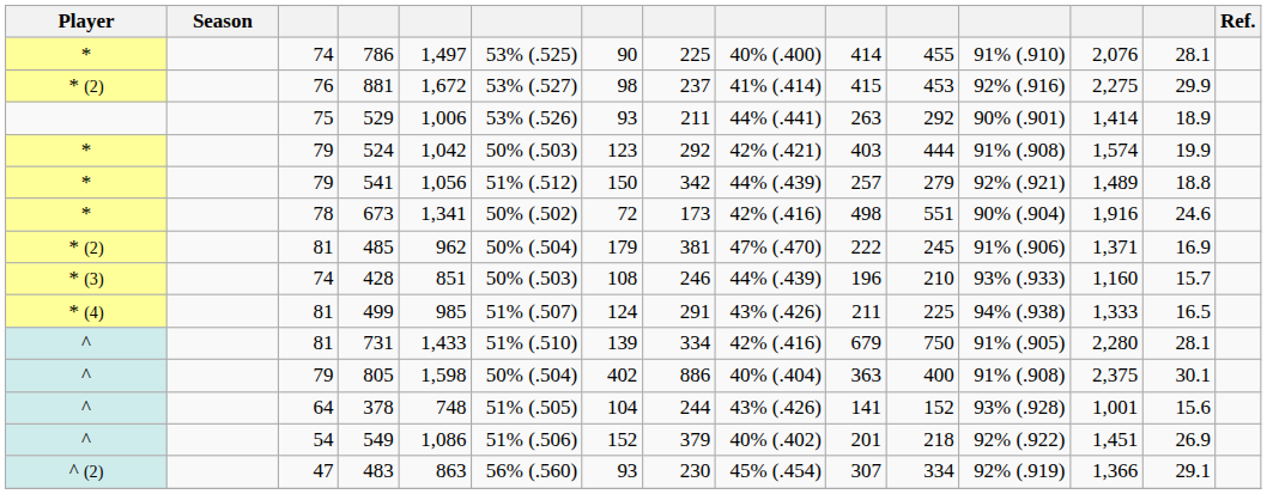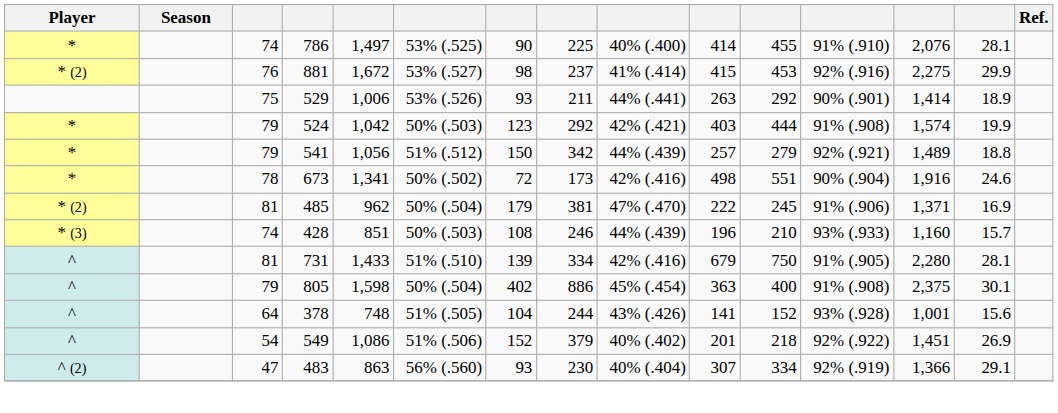 <table class="wikitable sortable" style="text-align:right;">
 <tr>
 <th width="120">Player</th>
 <th width="80">Season</th>
 <th width="40"></th>
 <th width="40"></th>
 <th width="50"></th>
 <th width="80"></th>
 <th width="40"></th>
 <th width="50"></th>
 <th width="80"></th>
 <th width="40"></th>
 <th width="50"></th>
 <th width="80"></th>
 <th width="50"></th>
 <th width="50"></th>
 <th class=unsortable>Ref.</th>
 </tr>
 <tr>
 <td style="text-align:center;" bgcolor=#FFFF99>*</td>
 <td style="text-align:center;"></td>
 <td>74</td>
 <td>786</td>
 <td>1,497</td>
 <td>53% (.525)</td>
 <td>90</td>
 <td>225</td>
 <td>40% (.400)</td>
 <td>414</td>
 <td>455</td>
 <td>91% (.910)</td>
 <td>2,076</td>
 <td>28.1</td>
 <td style="text-align:center;"></td>
 </tr>
 <tr>
 <td style="text-align:center;" bgcolor=#FFFF99>* <small>(2)</small></td>
 <td style="text-align:center;"></td>
 <td>76</td>
 <td>881</td>
 <td>1,672</td>
 <td>53% (.527)</td>
 <td>98</td>
 <td>237</td>
 <td>41% (.414)</td>
 <td>415</td>
 <td>453</td>
 <td>92% (.916)</td>
 <td>2,275</td>
 <td>29.9</td>
 <td style="text-align:center;"></td>
 </tr>
 <tr>
 <td style="text-align:center;"></td>
 <td style="text-align:center;"></td>
 <td>75</td>
 <td>529</td>
 <td>1,006</td>
 <td>53% (.526)</td>
 <td>93</td>
 <td>211</td>
 <td>44% (.441)</td>
 <td>263</td>
 <td>292</td>
 <td>90% (.901)</td>
 <td>1,414</td>
 <td>18.9</td>
 <td style="text-align:center;"></td>
 </tr>
 <tr>
 <td style="text-align:center;" bgcolor=#FFFF99>*</td>
 <td style="text-align:center;"></td>
 <td>79</td>
 <td>524</td>
 <td>1,042</td>
 <td>50% (.503)</td>
 <td>123</td>
 <td>292</td>
 <td>42% (.421)</td>
 <td>403</td>
 <td>444</td>
 <td>91% (.908)</td>
 <td>1,574</td>
 <td>19.9</td>
 <td style="text-align:center;"></td>
 </tr>
 <tr>
 <td style="text-align:center;" bgcolor=#FFFF99>*</td>
 <td style="text-align:center;"></td>
 <td>79</td>
 <td>541</td>
 <td>1,056</td>
 <td>51% (.512)</td>
 <td>150</td>
 <td>342</td>
 <td>44% (.439)</td>
 <td>257</td>
 <td>279</td>
 <td>92% (.921)</td>
 <td>1,489</td>
 <td>18.8</td>
 <td style="text-align:center;"></td>
 </tr>
 <tr>
 <td style="text-align:center;" bgcolor=#FFFF99>*</td>
 <td style="text-align:center;"></td>
 <td>78</td>
 <td>673</td>
 <td>1,341</td>
 <td>50% (.502)</td>
 <td>72</td>
 <td>173</td>
 <td>42% (.416)</td>
 <td>498</td>
 <td>551</td>
 <td>90% (.904)</td>
 <td>1,916</td>
 <td>24.6</td>
 <td style="text-align:center;"></td>
 </tr>
 <tr>
 <td style="text-align:center;" bgcolor=#FFFF99>* <small>(2)</small></td>
 <td style="text-align:center;"></td>
 <td>81</td>
 <td>485</td>
 <td>962</td>
 <td>50% (.504)</td>
 <td>179</td>
 <td>381</td>
 <td>47% (.470)</td>
 <td>222</td>
 <td>245</td>
 <td>91% (.906)</td>
 <td>1,371</td>
 <td>16.9</td>
 <td style="text-align:center;"></td>
 </tr>
 <tr>
 <td style="text-align:center;" bgcolor=#FFFF99>* <small>(3)</small></td>
 <td style="text-align:center;"></td>
 <td>74</td>
 <td>428</td>
 <td>851</td>
 <td>50% (.503)</td>
 <td>108</td>
 <td>246</td>
 <td>44% (.439)</td>
 <td>196</td>
 <td>210</td>
 <td>93% (.933)</td>
 <td>1,160</td>
 <td>15.7</td>
 <td style="text-align:center;"></td>
 </tr>
 <tr>
-<td style="text-align:center;" bgcolor=#FFFF99>* <small>(4)</small></td>
-<td style="text-align:center;"></td>
-<td>81</td>
-<td>499</td>
-<td>985</td>
-<td>51% (.507)</td>
-<td>124</td>
-<td>291</td>
-<td>43% (.426)</td>
-<td>211</td>
-<td>225</td>
-<td>94% (.938)</td>
-<td>1,333</td>
-<td>16.5</td>
-<td style="text-align:center;"></td>
-</tr>
-<tr>
 <td style="text-align:center;" bgcolor=#CFECEC>^</td>
 <td style="text-align:center;"></td>
 <td>81</td>
 <td>731</td>
 <td>1,433</td>
 <td>51% (.510)</td>
 <td>139</td>
 <td>334</td>
 <td>42% (.416)</td>
 <td>679</td>
 <td>750</td>
 <td>91% (.905)</td>
 <td>2,280</td>
 <td>28.1</td>
 <td style="text-align:center;"></td>
 </tr>
 <tr>
 <td style="text-align:center;" bgcolor=#CFECEC>^</td>
 <td style="text-align:center;"></td>
 <td>79</td>
 <td>805</td>
 <td>1,598</td>
 <td>50% (.504)</td>
 <td>402</td>
 <td>886</td>
-<td>40% (.404)</td>
+<td>45% (.454)</td>
 <td>363</td>
 <td>400</td>
 <td>91% (.908)</td>
 <td>2,375</td>
 <td>30.1</td>
 <td style="text-align:center;"></td>
 </tr>
 <tr>
 <td style="text-align:center;" bgcolor=#CFECEC>^</td>
 <td style="text-align:center;"></td>
 <td>64</td>
 <td>378</td>
 <td>748</td>
 <td>51% (.505)</td>
 <td>104</td>
 <td>244</td>
 <td>43% (.426)</td>
 <td>141</td>
 <td>152</td>
 <td>93% (.928)</td>
 <td>1,001</td>
 <td>15.6</td>
 <td style="text-align:center;"></td>
 </tr>
 <tr>
 <td style="text-align:center;" bgcolor=#CFECEC>^</td>
 <td style="text-align:center;"></td>
 <td>54</td>
 <td>549</td>
 <td>1,086</td>
 <td>51% (.506)</td>
 <td>152</td>
 <td>379</td>
 <td>40% (.402)</td>
 <td>201</td>
 <td>218</td>
 <td>92% (.922)</td>
 <td>1,451</td>
 <td>26.9</td>
 <td style="text-align:center;"></td>
 </tr>
 <tr>
 <td style="text-align:center;" bgcolor=#CFECEC>^ <small>(2)</small></td>
 <td style="text-align:center;"></td>
 <td>47</td>
 <td>483</td>
 <td>863</td>
 <td>56% (.560)</td>
 <td>93</td>
 <td>230</td>
-<td>45% (.454)</td>
+<td>40% (.404)</td>
 <td>307</td>
 <td>334</td>
 <td>92% (.919)</td>
 <td>1,366</td>
 <td>29.1</td>
 <td style="text-align:center;"></td>
 </tr>
 <tr>
 </tr>
 </table>
